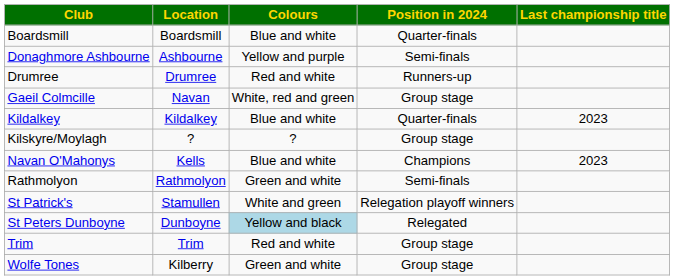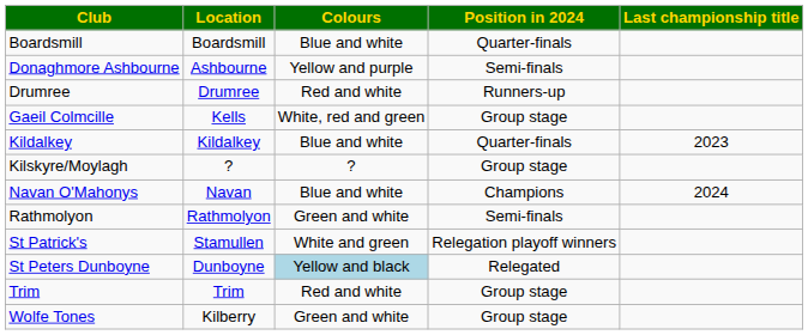 <table class="wikitable sortable" style="text-align:center;">
 <tr>
 <th style="background:#007000;color:gold">Club</th>
 <th style="background:#007000;color:gold">Location</th>
 <th style="background:#007000;color:gold">Colours</th>
 <th style="background:#007000;color:gold">Position in 2024</th>
 <th style="background:#007000;color:gold">Last championship title</th>
 </tr>
 <tr>
 <td style="text-align:left"> Boardsmill</td>
 <td>Boardsmill</td>
 <td>Blue and white</td>
 <td>Quarter-finals</td>
 <td></td>
 </tr>
 <tr>
 <td style="text-align:left"> <a href='#'>Donaghmore Ashbourne</a></td>
 <td><a href='#'>Ashbourne</a></td>
 <td>Yellow and purple</td>
 <td>Semi-finals</td>
 <td></td>
 </tr>
 <tr>
 <td style="text-align:left"> Drumree</td>
 <td><a href='#'>Drumree</a></td>
 <td>Red and white</td>
 <td>Runners-up</td>
 <td></td>
 </tr>
 <tr>
 <td style="text-align:left"> <a href='#'>Gaeil Colmcille</a></td>
-<td><a href='#'>Navan</a></td>
+<td><a href='#'>Kells</a></td>
 <td>White, red and green</td>
 <td>Group stage</td>
 <td></td>
 </tr>
 <tr>
 <td style="text-align:left"> <a href='#'>Kildalkey</a></td>
 <td><a href='#'>Kildalkey</a></td>
 <td>Blue and white</td>
 <td>Quarter-finals</td>
 <td>2023</td>
 </tr>
 <tr>
 <td style="text-align:left"> Kilskyre/Moylagh</td>
 <td>?</td>
 <td>?</td>
 <td>Group stage</td>
 <td></td>
 </tr>
 <tr>
 <td style="text-align:left"> <a href='#'>Navan O'Mahonys</a></td>
-<td><a href='#'>Kells</a></td>
+<td><a href='#'>Navan</a></td>
 <td>Blue and white</td>
 <td>Champions</td>
-<td>2023</td>
+<td>2024</td>
 </tr>
 <tr>
 <td style="text-align:left"> Rathmolyon</td>
 <td><a href='#'>Rathmolyon</a></td>
 <td>Green and white</td>
 <td>Semi-finals</td>
 <td></td>
 </tr>
 <tr>
 <td style="text-align:left"> <a href='#'>St Patrick's</a></td>
 <td><a href='#'>Stamullen</a></td>
 <td>White and green</td>
 <td>Relegation playoff winners</td>
 <td></td>
 </tr>
 <tr>
 <td style="text-align:left"> <a href='#'>St Peters Dunboyne</a></td>
 <td><a href='#'>Dunboyne</a></td>
 <td style="background: lightblue;">Yellow and black</td>
 <td>Relegated</td>
 <td></td>
 </tr>
 <tr>
 <td style="text-align:left"> <a href='#'>Trim</a></td>
 <td><a href='#'>Trim</a></td>
 <td>Red and white</td>
 <td>Group stage</td>
 <td></td>
 </tr>
 <tr>
 <td style="text-align:left"> <a href='#'>Wolfe Tones</a></td>
 <td>Kilberry</td>
 <td>Green and white</td>
 <td>Group stage</td>
 <td></td>
 </tr>
 </table>
